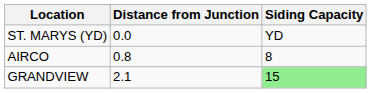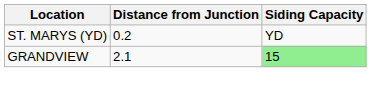 <table class="wikitable" border="1">
 <tr>
 <th>Location</th>
 <th>Distance from Junction</th>
 <th>Siding Capacity</th>
 </tr>
 <tr>
 <td>ST. MARYS (YD)</td>
-<td>0.0</td>
+<td>0.2</td>
 <td>YD</td>
-</tr>
-<tr>
-<td>AIRCO</td>
-<td>0.8</td>
-<td>8</td>
 </tr>
 <tr>
 <td>GRANDVIEW</td>
 <td>2.1</td>
 <td style="background: lightgreen;">15</td>
 </tr>
 </table>
